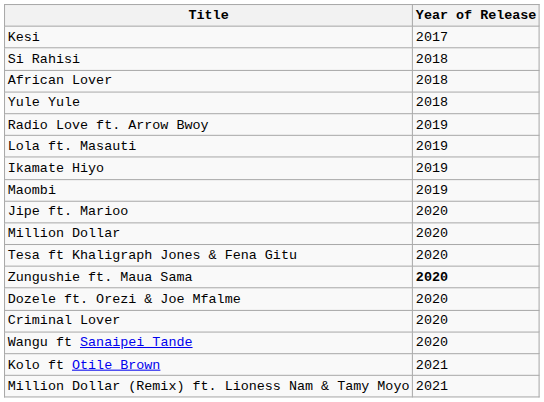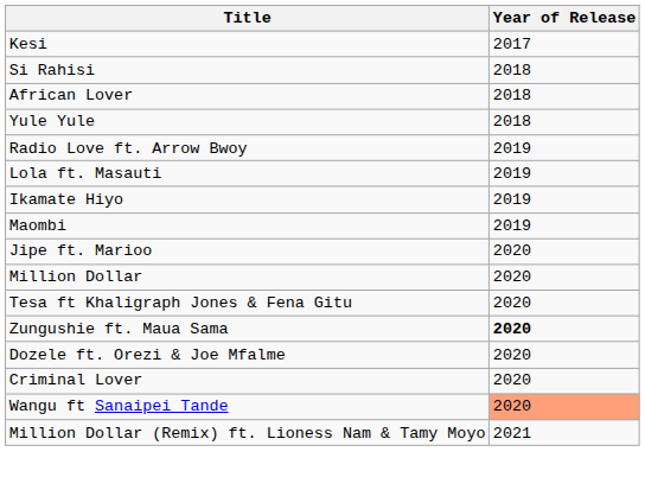 <table class="wikitable">
 <tr>
 <th><strong>Title</strong></th>
 <th>Year of Release</th>
 </tr>
 <tr>
 <td>Kesi</td>
 <td>2017</td>
 </tr>
 <tr>
 <td>Si Rahisi</td>
 <td>2018</td>
 </tr>
 <tr>
 <td>African Lover</td>
 <td>2018</td>
 </tr>
 <tr>
 <td>Yule Yule</td>
 <td>2018</td>
 </tr>
 <tr>
 <td>Radio Love ft. Arrow Bwoy</td>
 <td>2019</td>
 </tr>
 <tr>
 <td>Lola ft. Masauti</td>
 <td>2019</td>
 </tr>
 <tr>
 <td>Ikamate Hiyo</td>
 <td>2019</td>
 </tr>
 <tr>
 <td>Maombi</td>
 <td>2019</td>
 </tr>
 <tr>
 <td>Jipe ft. Marioo</td>
 <td>2020</td>
 </tr>
 <tr>
 <td>Million Dollar</td>
 <td>2020</td>
 </tr>
 <tr>
 <td>Tesa ft Khaligraph Jones & Fena Gitu</td>
 <td>2020</td>
 </tr>
 <tr>
 <td>Zungushie ft. Maua Sama</td>
 <td><strong>2020</strong></td>
 </tr>
 <tr>
 <td>Dozele ft. Orezi & Joe Mfalme</td>
 <td>2020</td>
 </tr>
 <tr>
 <td>Criminal Lover</td>
 <td>2020</td>
 </tr>
 <tr>
 <td>Wangu ft <a href='#'>Sanaipei Tande</a></td>
-<td>2020</td>
-</tr>
-<tr>
-<td>Kolo ft <a href='#'>Otile Brown</a></td>
-<td>2021</td>
+<td style="background: lightsalmon;">2020</td>
 </tr>
 <tr>
 <td>Million Dollar (Remix) ft. Lioness Nam & Tamy Moyo</td>
 <td>2021</td>
 </tr>
 </table>
